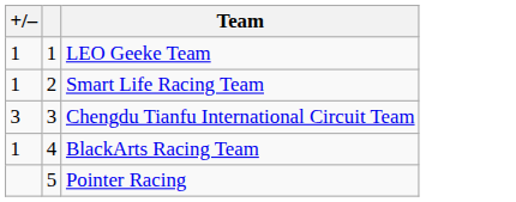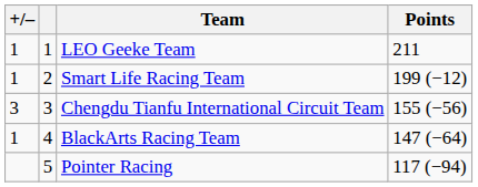 <table class="wikitable sortable">
 <tr>
 <th scope="col">+/–</th>
 <th scope="col"></th>
 <th scope="col">Team</th>
+<th scope="col">Points</th>
 </tr>
 <tr>
 <td align="left"> 1</td>
 <td align="center">1</td>
 <td data-sort-value="LEO"> <a href='#'>LEO Geeke Team</a></td>
+<td align="left">211</td>
 </tr>
 <tr>
 <td align="left"> 1</td>
 <td align="center">2</td>
 <td data-sort-value="SMA"> <a href='#'>Smart Life Racing Team</a></td>
+<td align="left">199 (−12)</td>
 </tr>
 <tr>
 <td align="left"> 3</td>
 <td align="center">3</td>
 <td data-sort-value="CHE"> <a href='#'>Chengdu Tianfu International Circuit Team</a></td>
+<td align="left">155 (−56)</td>
 </tr>
 <tr>
 <td align="left"> 1</td>
 <td align="center">4</td>
 <td data-sort-value="BLA"> <a href='#'>BlackArts Racing Team</a></td>
+<td align="left">147 (−64)</td>
 </tr>
 <tr>
 <td align="left"></td>
 <td align="center">5</td>
 <td data-sort-value="POI"> <a href='#'>Pointer Racing</a></td>
+<td align="left">117 (−94)</td>
 </tr>
 </table>
